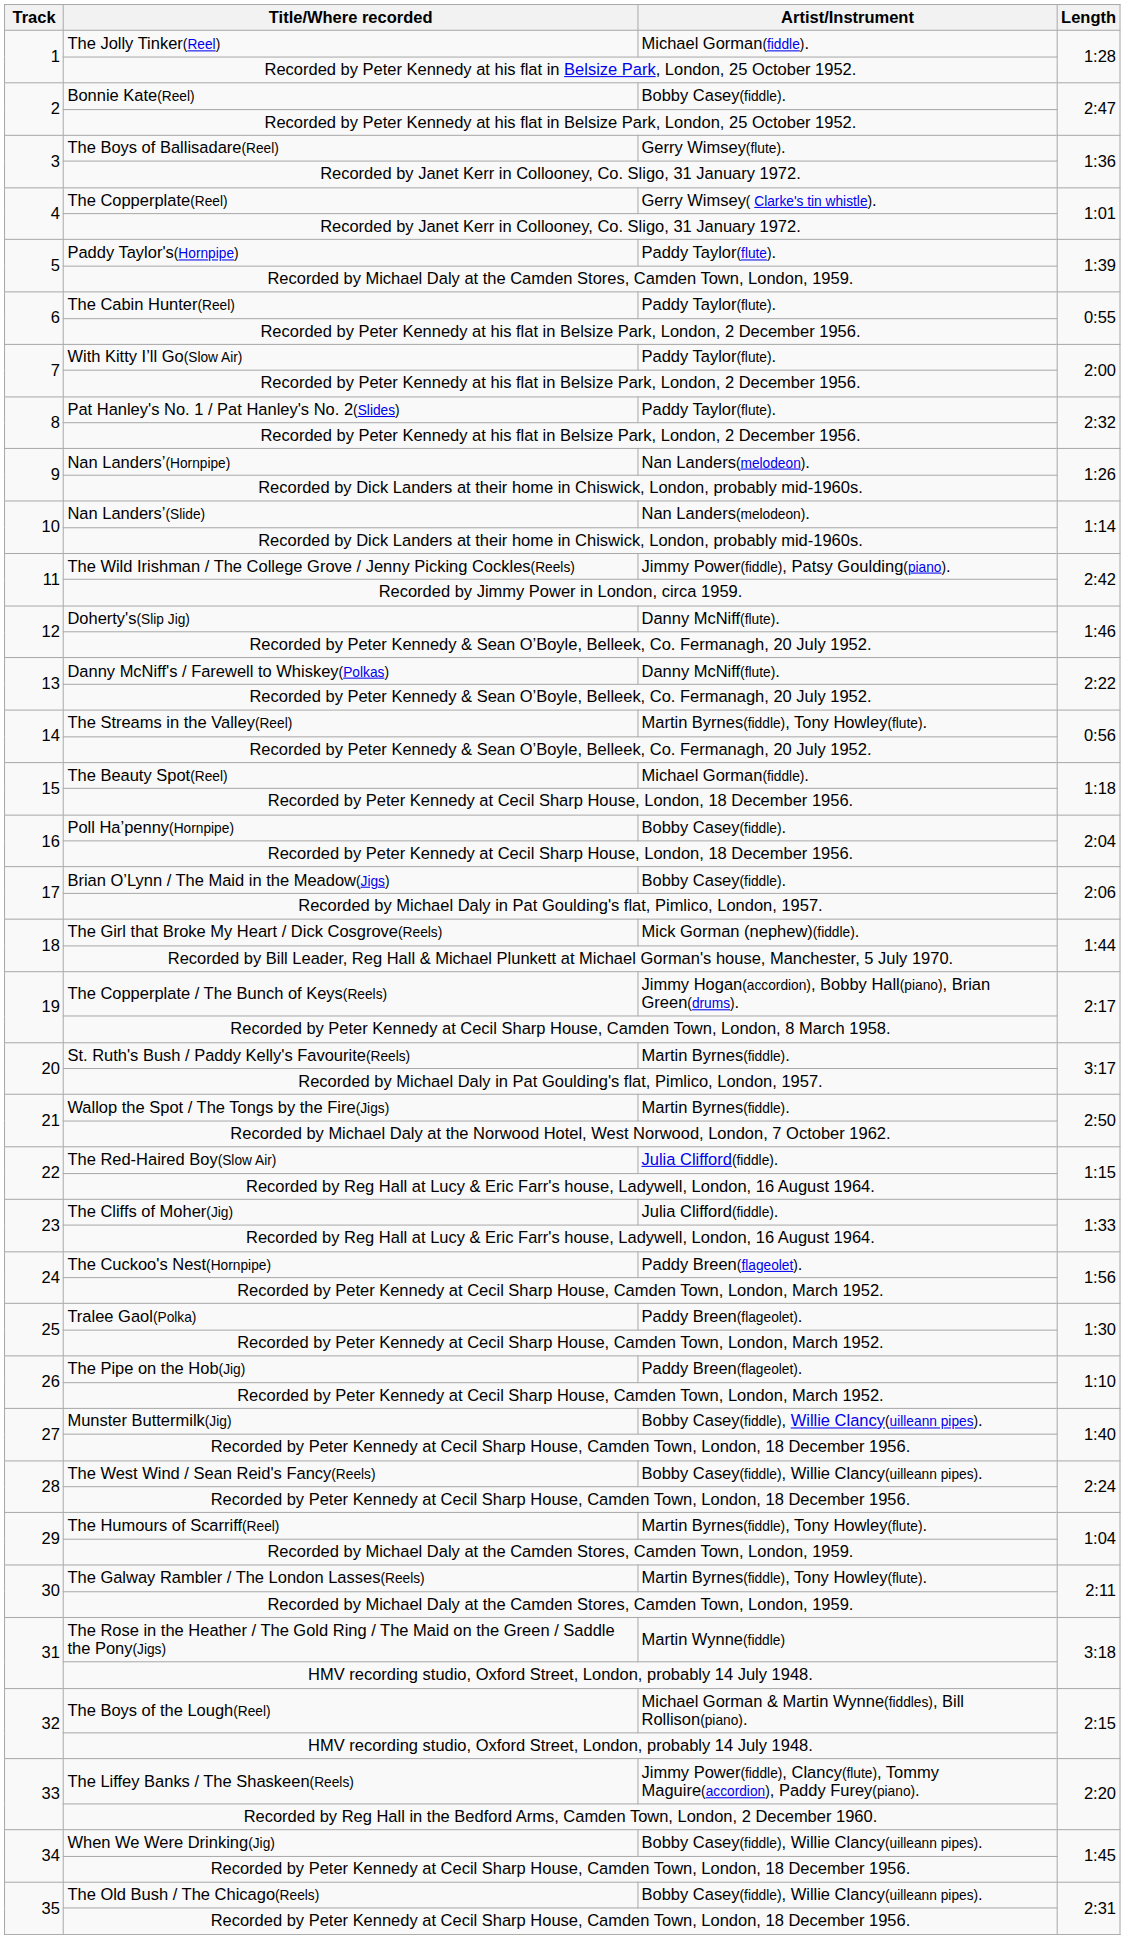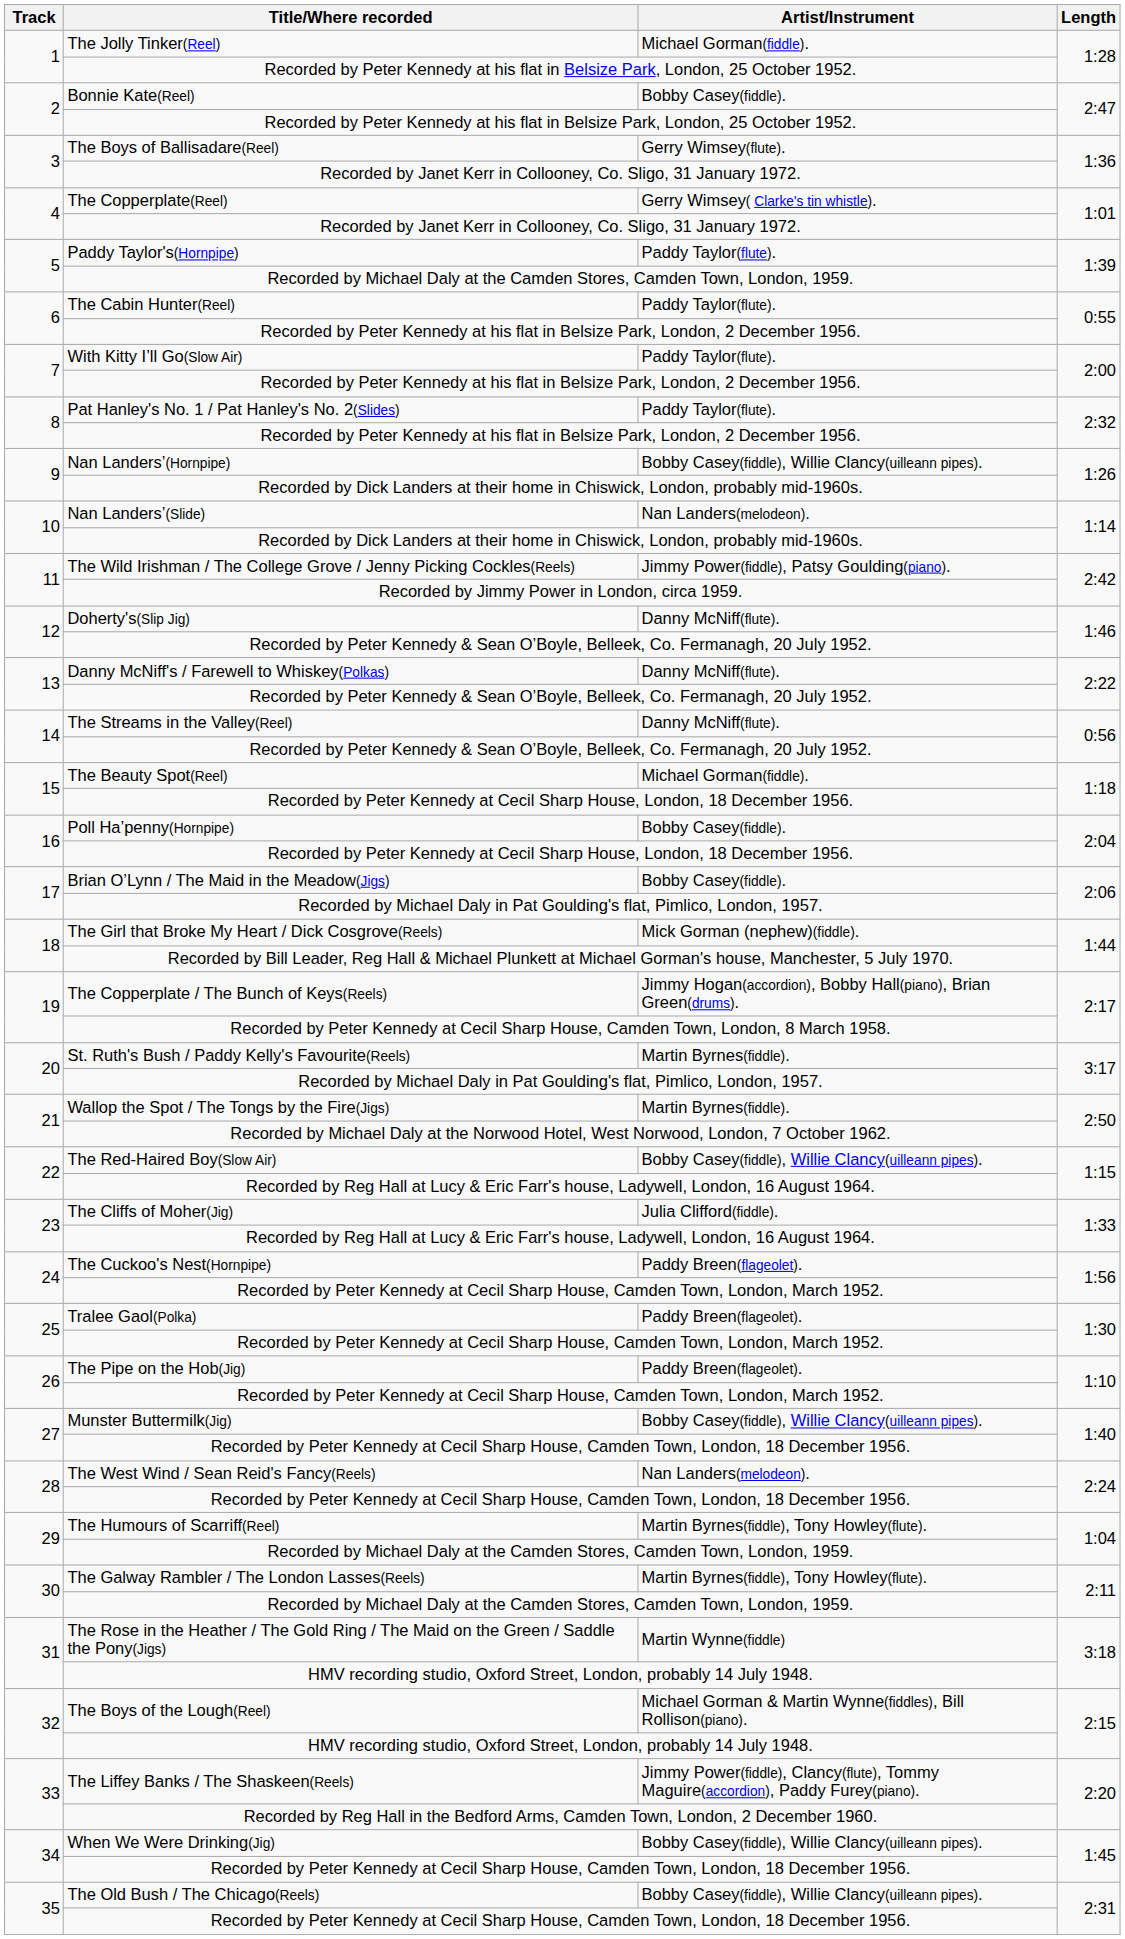 <table class="wikitable collapsible collapsed">
 <tr>
 <th style="width:  50px">Track</th>
 <th style="width: 550px">Title/Where recorded</th>
 <th style="width: 400px">Artist/Instrument</th>
 <th style="width:  50px">Length</th>
 </tr>
 <tr>
 <td rowspan=2 style="text-align: right;">1</td>
 <td>The Jolly Tinker<small>(<a href='#'>Reel</a>)</small></td>
 <td>Michael Gorman<small>(<a href='#'>fiddle</a>)</small>.</td>
 <td rowspan=2 style="text-align: right;">1:28</td>
 </tr>
 <tr>
 <td colspan=2 style= "text-align: center">Recorded by Peter Kennedy at his flat in <a href='#'>Belsize Park</a>, London, 25 October 1952.</td>
 </tr>
 <tr>
 <td rowspan=2 style="text-align: right;">2</td>
 <td>Bonnie Kate<small>(Reel)</small></td>
 <td>Bobby Casey<small>(fiddle)</small>.</td>
 <td rowspan=2 style="text-align: right;">2:47</td>
 </tr>
 <tr>
 <td colspan = 2 style="text-align: center">Recorded by Peter Kennedy at his flat in Belsize Park, London, 25 October 1952.</td>
 </tr>
 <tr>
 <td rowspan=2 style="text-align: right;">3</td>
 <td>The Boys of Ballisadare<small>(Reel)</small></td>
 <td>Gerry Wimsey<small>(flute)</small>.</td>
 <td rowspan=2 style="text-align: right;">1:36</td>
 </tr>
 <tr>
 <td colspan = 2 style="text-align: center">Recorded by Janet Kerr in Collooney, Co. Sligo, 31 January 1972.</td>
 </tr>
 <tr>
 <td rowspan=2 style="text-align: right;">4</td>
 <td>The Copperplate<small>(Reel)</small></td>
 <td>Gerry Wimsey<small>( <a href='#'>Clarke's tin whistle</a>)</small>.</td>
 <td rowspan=2 style="text-align: right;">1:01</td>
 </tr>
 <tr>
 <td colspan = 2 style="text-align: center">Recorded by Janet Kerr in Collooney, Co. Sligo, 31 January 1972.</td>
 </tr>
 <tr>
 <td rowspan=2 style="text-align: right;">5</td>
 <td>Paddy Taylor's<small>(<a href='#'>Hornpipe</a>)</small></td>
 <td>Paddy Taylor<small>(<a href='#'>flute</a>)</small>.</td>
 <td rowspan=2 style="text-align: right;">1:39</td>
 </tr>
 <tr>
 <td colspan = 2 style="text-align: center">Recorded by Michael Daly at the Camden Stores, Camden Town, London, 1959.</td>
 </tr>
 <tr>
 <td rowspan=2 style="text-align: right;">6</td>
 <td>The Cabin Hunter<small>(Reel)</small></td>
 <td>Paddy Taylor<small>(flute)</small>.</td>
 <td rowspan=2 style="text-align: right;">0:55</td>
 </tr>
 <tr>
 <td colspan = 2 style="text-align: center">Recorded by Peter Kennedy at his flat in Belsize Park, London, 2 December 1956.</td>
 </tr>
 <tr>
 <td rowspan=2 style="text-align: right;">7</td>
 <td>With Kitty I’ll Go<small>(Slow Air)</small></td>
 <td>Paddy Taylor<small>(flute)</small>.</td>
 <td rowspan=2 style="text-align: right;">2:00</td>
 </tr>
 <tr>
 <td colspan = 2 style="text-align: center">Recorded by Peter Kennedy at his flat in Belsize Park, London, 2 December 1956.</td>
 </tr>
 <tr>
 <td rowspan=2 style="text-align: right;">8</td>
 <td>Pat Hanley's No. 1 / Pat Hanley's No. 2<small>(<a href='#'>Slides</a>)</small></td>
 <td>Paddy Taylor<small>(flute)</small>.</td>
 <td rowspan=2 style="text-align: right;">2:32</td>
 </tr>
 <tr>
 <td colspan = 2 style="text-align: center">Recorded by Peter Kennedy at his flat in Belsize Park, London, 2 December 1956.</td>
 </tr>
 <tr>
 <td rowspan=2 style="text-align: right;">9</td>
 <td>Nan Landers’<small>(Hornpipe)</small></td>
-<td>Nan Landers<small>(<a href='#'>melodeon</a>)</small>.</td>
+<td>Bobby Casey<small>(fiddle)</small>, Willie Clancy<small>(uilleann pipes)</small>.</td>
 <td rowspan=2 style="text-align: right;">1:26</td>
 </tr>
 <tr>
 <td colspan = 2 style="text-align: center">Recorded by Dick Landers at their home in Chiswick, London, probably mid-1960s.</td>
 </tr>
 <tr>
 <td rowspan=2 style="text-align: right;">10</td>
 <td>Nan Landers’<small>(Slide)</small></td>
 <td>Nan Landers<small>(melodeon)</small>.</td>
 <td rowspan=2 style="text-align: right;">1:14</td>
 </tr>
 <tr>
 <td colspan = 2 style="text-align: center">Recorded by Dick Landers at their home in Chiswick, London, probably mid-1960s.</td>
 </tr>
 <tr>
 <td rowspan=2 style="text-align: right;">11</td>
 <td>The Wild Irishman / The College Grove / Jenny Picking Cockles<small>(Reels)</small></td>
 <td>Jimmy Power<small>(fiddle)</small>, Patsy Goulding<small>(<a href='#'>piano</a>)</small>.</td>
 <td rowspan=2 style="text-align: right;">2:42</td>
 </tr>
 <tr>
 <td colspan = 2 style="text-align: center">Recorded by Jimmy Power in London, circa 1959.</td>
 </tr>
 <tr>
 <td rowspan=2 style="text-align: right;">12</td>
 <td>Doherty's<small>(Slip Jig)</small></td>
 <td>Danny McNiff<small>(flute)</small>.</td>
 <td rowspan=2 style="text-align: right;">1:46</td>
 </tr>
 <tr>
 <td colspan = 2 style="text-align: center">Recorded by Peter Kennedy & Sean O’Boyle, Belleek, Co. Fermanagh, 20 July 1952.</td>
 </tr>
 <tr>
 <td rowspan=2 style="text-align: right;">13</td>
 <td>Danny McNiff's / Farewell to Whiskey<small>(<a href='#'>Polkas</a>)</small></td>
 <td>Danny McNiff<small>(flute)</small>.</td>
 <td rowspan=2 style="text-align: right;">2:22</td>
 </tr>
 <tr>
 <td colspan = 2 style="text-align: center">Recorded by Peter Kennedy & Sean O’Boyle, Belleek, Co. Fermanagh, 20 July 1952.</td>
 </tr>
 <tr>
 <td rowspan=2 style="text-align: right;">14</td>
 <td>The Streams in the Valley<small>(Reel)</small></td>
-<td>Martin Byrnes<small>(fiddle)</small>, Tony Howley<small>(flute)</small>.</td>
+<td>Danny McNiff<small>(flute)</small>.</td>
 <td rowspan=2 style="text-align: right;">0:56</td>
 </tr>
 <tr>
 <td colspan = 2 style="text-align: center">Recorded by Peter Kennedy & Sean O’Boyle, Belleek, Co. Fermanagh, 20 July 1952.</td>
 </tr>
 <tr>
 <td rowspan=2 style="text-align: right;">15</td>
 <td>The Beauty Spot<small>(Reel)</small></td>
 <td>Michael Gorman<small>(fiddle)</small>.</td>
 <td rowspan=2 style="text-align: right;">1:18</td>
 </tr>
 <tr>
 <td colspan = 2 style="text-align: center">Recorded by Peter Kennedy at Cecil Sharp House, London, 18 December 1956.</td>
 </tr>
 <tr>
 <td rowspan=2 style="text-align: right;">16</td>
 <td>Poll Ha’penny<small>(Hornpipe)</small></td>
 <td>Bobby Casey<small>(fiddle)</small>.</td>
 <td rowspan=2 style="text-align: right;">2:04</td>
 </tr>
 <tr>
 <td colspan = 2 style="text-align: center">Recorded by Peter Kennedy at Cecil Sharp House, London, 18 December 1956.</td>
 </tr>
 <tr>
 <td rowspan=2 style="text-align: right;">17</td>
 <td>Brian O’Lynn / The Maid in the Meadow<small>(<a href='#'>Jigs</a>)</small></td>
 <td>Bobby Casey<small>(fiddle)</small>.</td>
 <td rowspan=2 style="text-align: right;">2:06</td>
 </tr>
 <tr>
 <td colspan = 2 style="text-align: center">Recorded by Michael Daly in Pat Goulding's flat, Pimlico, London, 1957.</td>
 </tr>
 <tr>
 <td rowspan=2 style="text-align: right;">18</td>
 <td>The Girl that Broke My Heart / Dick Cosgrove<small>(Reels)</small></td>
 <td>Mick Gorman (nephew)<small>(fiddle)</small>.</td>
 <td rowspan=2 style="text-align: right;">1:44</td>
 </tr>
 <tr>
 <td colspan = 2 style="text-align: center">Recorded by Bill Leader, Reg Hall & Michael Plunkett at Michael Gorman's house, Manchester, 5 July 1970.</td>
 </tr>
 <tr>
 <td rowspan=2 style="text-align: right;">19</td>
 <td>The Copperplate / The Bunch of Keys<small>(Reels)</small></td>
 <td>Jimmy Hogan<small>(accordion)</small>, Bobby Hall<small>(piano)</small>, Brian Green<small>(<a href='#'>drums</a>)</small>.</td>
 <td rowspan=2 style="text-align: right;">2:17</td>
 </tr>
 <tr>
 <td colspan = 2 style="text-align: center">Recorded by Peter Kennedy at Cecil Sharp House, Camden Town, London, 8 March 1958.</td>
 </tr>
 <tr>
 <td rowspan=2 style="text-align: right;">20</td>
 <td>St. Ruth's Bush / Paddy Kelly's Favourite<small>(Reels)</small></td>
 <td>Martin Byrnes<small>(fiddle)</small>.</td>
 <td rowspan=2 style="text-align: right;">3:17</td>
 </tr>
 <tr>
 <td colspan = 2 style="text-align: center">Recorded by Michael Daly in Pat Goulding's flat, Pimlico, London, 1957.</td>
 </tr>
 <tr>
 <td rowspan=2 style="text-align: right;">21</td>
 <td>Wallop the Spot / The Tongs by the Fire<small>(Jigs)</small></td>
 <td>Martin Byrnes<small>(fiddle)</small>.</td>
 <td rowspan=2 style="text-align: right;">2:50</td>
 </tr>
 <tr>
 <td colspan = 2 style="text-align: center">Recorded by Michael Daly at the Norwood Hotel, West Norwood, London, 7 October 1962.</td>
 </tr>
 <tr>
 <td rowspan=2 style="text-align: right;">22</td>
 <td>The Red-Haired Boy<small>(Slow Air)</small></td>
-<td><a href='#'>Julia Clifford</a><small>(fiddle)</small>.</td>
+<td>Bobby Casey<small>(fiddle)</small>, <a href='#'>Willie Clancy</a><small>(<a href='#'>uilleann pipes</a>)</small>.</td>
 <td rowspan=2 style="text-align: right;">1:15</td>
 </tr>
 <tr>
 <td colspan = 2 style="text-align: center">Recorded by Reg Hall at Lucy & Eric Farr's house, Ladywell, London, 16 August 1964.</td>
 </tr>
 <tr>
 <td rowspan=2 style="text-align: right;">23</td>
 <td>The Cliffs of Moher<small>(Jig)</small></td>
 <td>Julia Clifford<small>(fiddle)</small>.</td>
 <td rowspan=2 style="text-align: right;">1:33</td>
 </tr>
 <tr>
 <td colspan = 2 style="text-align: center">Recorded by Reg Hall at Lucy & Eric Farr's house, Ladywell, London, 16 August 1964.</td>
 </tr>
 <tr>
 <td rowspan=2 style="text-align: right;">24</td>
 <td>The Cuckoo's Nest<small>(Hornpipe)</small></td>
 <td>Paddy Breen<small>(<a href='#'>flageolet</a>)</small>.</td>
 <td rowspan=2 style="text-align: right;">1:56</td>
 </tr>
 <tr>
 <td colspan = 2 style="text-align: center">Recorded by Peter Kennedy at Cecil Sharp House, Camden Town, London, March 1952.</td>
 </tr>
 <tr>
 <td rowspan=2 style="text-align: right;">25</td>
 <td>Tralee Gaol<small>(Polka)</small></td>
 <td>Paddy Breen<small>(flageolet)</small>.</td>
 <td rowspan=2 style="text-align: right;">1:30</td>
 </tr>
 <tr>
 <td colspan = 2 style="text-align: center">Recorded by Peter Kennedy at Cecil Sharp House, Camden Town, London, March 1952.</td>
 </tr>
 <tr>
 <td rowspan=2 style="text-align: right;">26</td>
 <td>The Pipe on the Hob<small>(Jig)</small></td>
 <td>Paddy Breen<small>(flageolet)</small>.</td>
 <td rowspan=2 style="text-align: right;">1:10</td>
 </tr>
 <tr>
 <td colspan = 2 style="text-align: center">Recorded by Peter Kennedy at Cecil Sharp House, Camden Town, London, March 1952.</td>
 </tr>
 <tr>
 <td rowspan=2 style="text-align: right;">27</td>
 <td>Munster Buttermilk<small>(Jig)</small></td>
 <td>Bobby Casey<small>(fiddle)</small>, <a href='#'>Willie Clancy</a><small>(<a href='#'>uilleann pipes</a>)</small>.</td>
 <td rowspan=2 style="text-align: right;">1:40</td>
 </tr>
 <tr>
 <td colspan = 2 style="text-align: center">Recorded by Peter Kennedy at Cecil Sharp House, Camden Town, London, 18 December 1956.</td>
 </tr>
 <tr>
 <td rowspan=2 style="text-align: right;">28</td>
 <td>The West Wind / Sean Reid's Fancy<small>(Reels)</small></td>
-<td>Bobby Casey<small>(fiddle)</small>, Willie Clancy<small>(uilleann pipes)</small>.</td>
+<td>Nan Landers<small>(<a href='#'>melodeon</a>)</small>.</td>
 <td rowspan=2 style="text-align: right;">2:24</td>
 </tr>
 <tr>
 <td colspan = 2 style="text-align: center">Recorded by Peter Kennedy at Cecil Sharp House, Camden Town, London, 18 December 1956.</td>
 </tr>
 <tr>
 <td rowspan=2 style="text-align: right;">29</td>
 <td>The Humours of Scarriff<small>(Reel)</small></td>
 <td>Martin Byrnes<small>(fiddle)</small>, Tony Howley<small>(flute)</small>.</td>
 <td rowspan=2 style="text-align: right;">1:04</td>
 </tr>
 <tr>
 <td colspan = 2 style="text-align: center">Recorded by Michael Daly at the Camden Stores, Camden Town, London, 1959.</td>
 </tr>
 <tr>
 <td rowspan=2 style="text-align: right;">30</td>
 <td>The Galway Rambler / The London Lasses<small>(Reels)</small></td>
 <td>Martin Byrnes<small>(fiddle)</small>, Tony Howley<small>(flute)</small>.</td>
 <td rowspan=2 style="text-align: right;">2:11</td>
 </tr>
 <tr>
 <td colspan = 2 style="text-align: center">Recorded by Michael Daly at the Camden Stores, Camden Town, London, 1959.</td>
 </tr>
 <tr>
 <td rowspan=2 style="text-align: right;">31</td>
 <td>The Rose in the Heather / The Gold Ring / The Maid on the Green / Saddle the Pony<small>(Jigs)</small></td>
 <td>Martin Wynne<small>(fiddle)</small></td>
 <td rowspan=2 style="text-align: right;">3:18</td>
 </tr>
 <tr>
 <td colspan=2 style="text-align: center;">HMV recording studio, Oxford Street, London, probably 14 July 1948.</td>
 </tr>
 <tr>
 <td rowspan=2 style="text-align: right;">32</td>
 <td>The Boys of the Lough<small>(Reel)</small></td>
 <td>Michael Gorman & Martin Wynne<small>(fiddles)</small>, Bill Rollison<small>(piano)</small>.</td>
 <td rowspan=2 style="text-align: right;">2:15</td>
 </tr>
 <tr>
 <td colspan=2 style="text-align: center;">HMV recording studio, Oxford Street, London, probably 14 July 1948.</td>
 </tr>
 <tr>
 <td rowspan=2 style="text-align: right;">33</td>
 <td>The Liffey Banks / The Shaskeen<small>(Reels)</small></td>
 <td>Jimmy Power<small>(fiddle)</small>, Clancy<small>(flute)</small>, Tommy Maguire<small>(<a href='#'>accordion</a>)</small>, Paddy Furey<small>(piano)</small>.</td>
 <td rowspan=2 style="text-align: right;">2:20</td>
 </tr>
 <tr>
 <td colspan = 2 style="text-align: center">Recorded by Reg Hall in the Bedford Arms, Camden Town, London, 2 December 1960.</td>
 </tr>
 <tr>
 <td rowspan=2 style="text-align: right;">34</td>
 <td>When We Were Drinking<small>(Jig)</small></td>
 <td>Bobby Casey<small>(fiddle)</small>, Willie Clancy<small>(uilleann pipes)</small>.</td>
 <td rowspan=2 style="text-align: right;">1:45</td>
 </tr>
 <tr>
 <td colspan = 2 style="text-align: center">Recorded by Peter Kennedy at Cecil Sharp House, Camden Town, London, 18 December 1956.</td>
 </tr>
 <tr>
 <td rowspan=2 style="text-align: right;">35</td>
 <td>The Old Bush / The Chicago<small>(Reels)</small></td>
 <td>Bobby Casey<small>(fiddle)</small>, Willie Clancy<small>(uilleann pipes)</small>.</td>
 <td rowspan=2 style="text-align: right;">2:31</td>
 </tr>
 <tr>
 <td colspan = 2 style="text-align: center">Recorded by Peter Kennedy at Cecil Sharp House, Camden Town, London, 18 December 1956.</td>
 </tr>
 <tr>
 </tr>
 </table>
